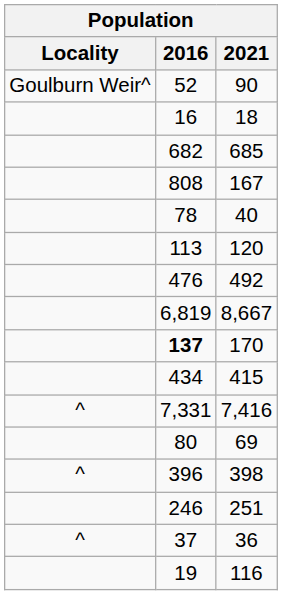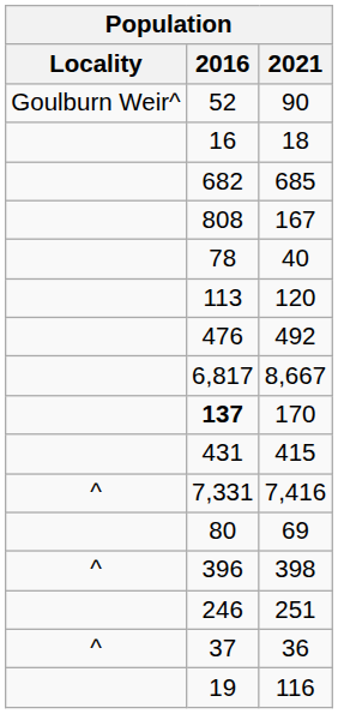 <table class="wikitable" style="text-align:center;">
 <tr>
 <th colspan="3" style="text-align:center; font-weight:bold">Population</th>
 </tr>
 <tr>
 <th style="text-align:center; background:  font-weight:bold">Locality</th>
 <th style="text-align:center; background:  font-weight:bold"><strong>2016</strong></th>
 <th style="text-align:center; background:  font-weight:bold"><strong>2021</strong></th>
 </tr>
 <tr>
 <td>Goulburn Weir^</td>
 <td>52</td>
 <td>90</td>
 </tr>
 <tr>
 <td></td>
 <td>16</td>
 <td>18</td>
 </tr>
 <tr>
 <td></td>
 <td>682</td>
 <td>685</td>
 </tr>
 <tr>
 <td></td>
 <td>808</td>
 <td>167</td>
 </tr>
 <tr>
 <td></td>
 <td>78</td>
 <td>40</td>
 </tr>
 <tr>
 <td></td>
 <td>113</td>
 <td>120</td>
 </tr>
 <tr>
 <td></td>
 <td>476</td>
 <td>492</td>
 </tr>
 <tr>
 <td></td>
-<td>6,819</td>
+<td>6,817</td>
 <td>8,667</td>
 </tr>
 <tr>
 <td></td>
 <td><strong>137</strong></td>
 <td>170</td>
 </tr>
 <tr>
 <td></td>
-<td>434</td>
+<td>431</td>
 <td>415</td>
 </tr>
 <tr>
 <td>^</td>
 <td>7,331</td>
 <td>7,416</td>
 </tr>
 <tr>
 <td></td>
 <td>80</td>
 <td>69</td>
 </tr>
 <tr>
 <td>^</td>
 <td>396</td>
 <td>398</td>
 </tr>
 <tr>
 <td></td>
 <td>246</td>
 <td>251</td>
 </tr>
 <tr>
 <td>^</td>
 <td>37</td>
 <td>36</td>
 </tr>
 <tr>
 <td></td>
 <td>19</td>
 <td>116</td>
 </tr>
 </table>
